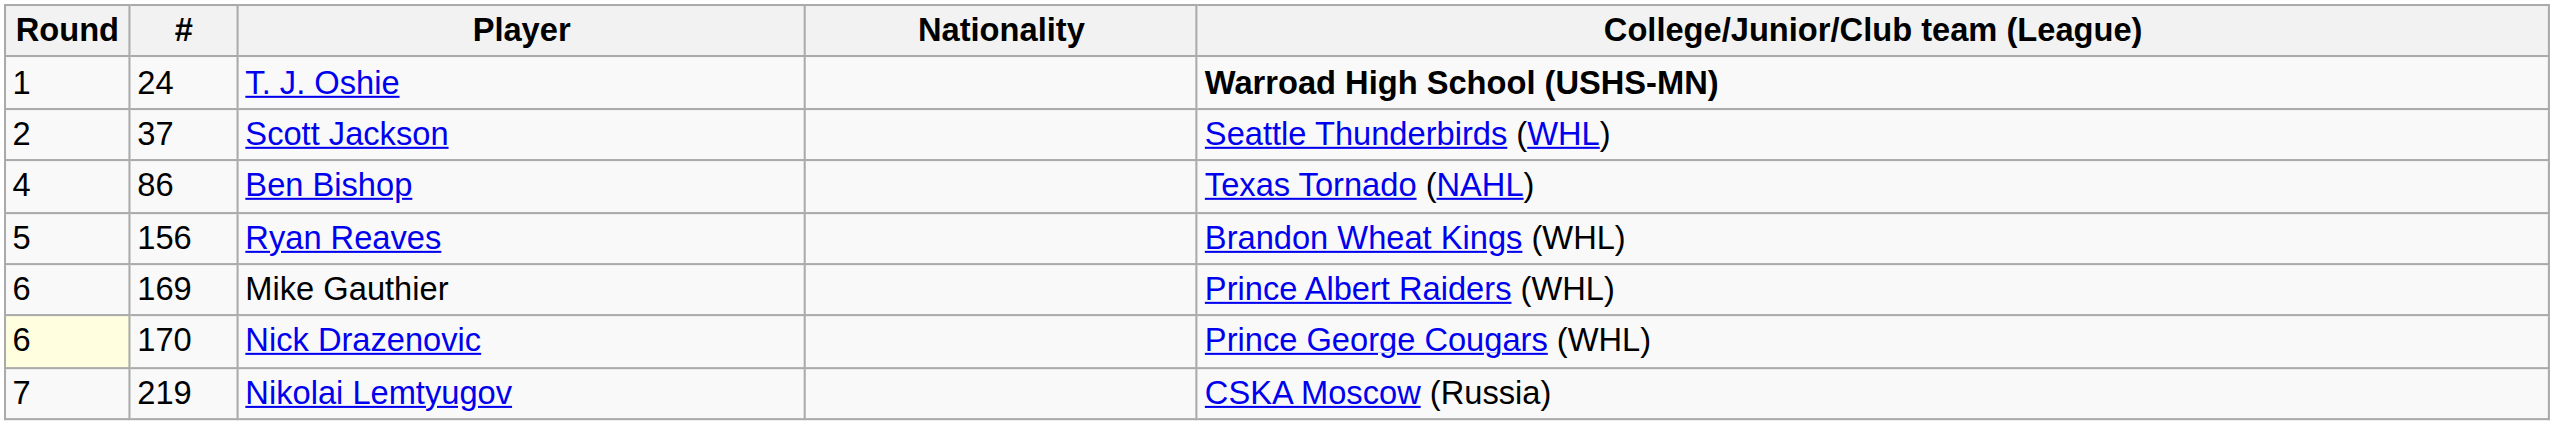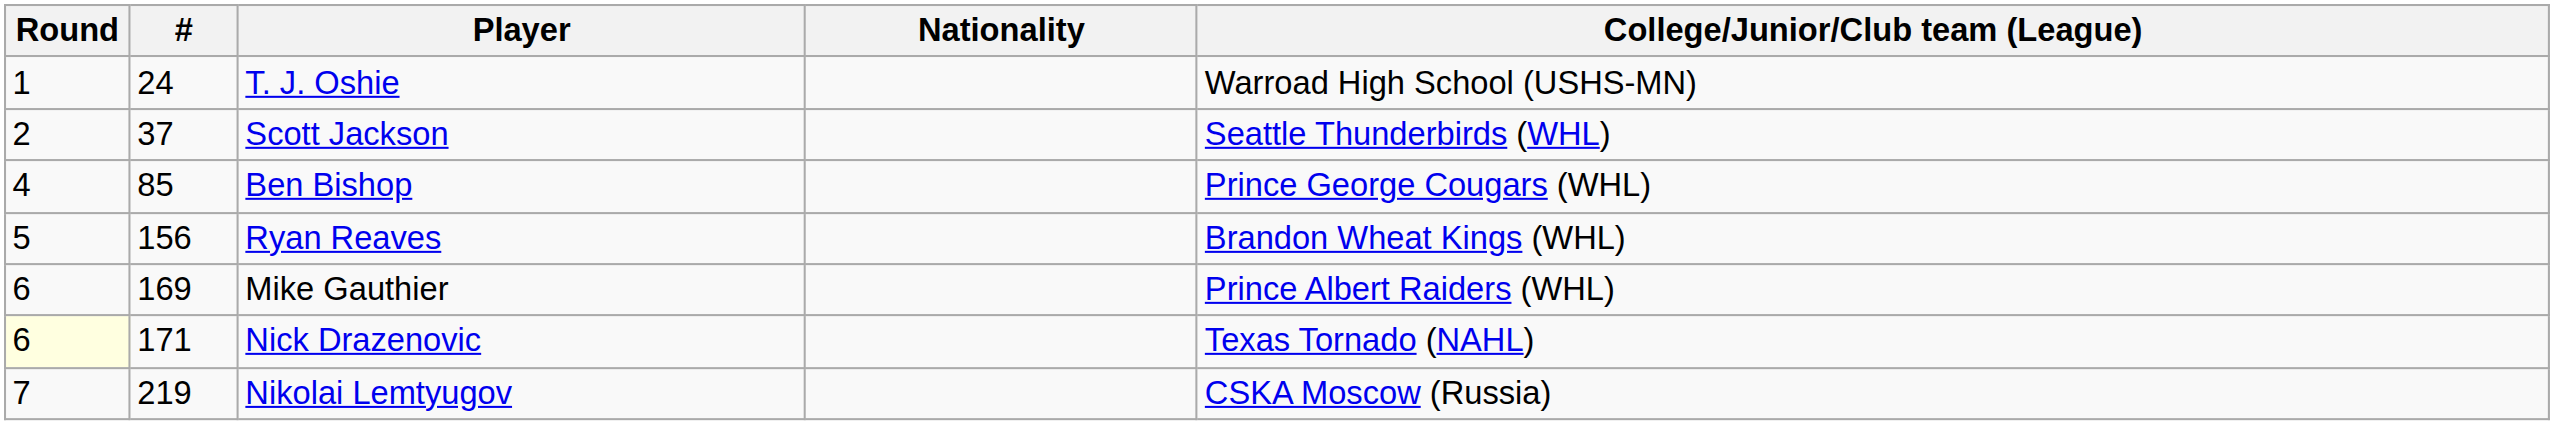 <table class="wikitable">
 <tr align="center">
 <th bgcolor="#DDDDFF" width="4.0%">Round</th>
 <th bgcolor="#DDDDFF" width="4.0%">#</th>
 <th bgcolor="#DDDDFF" width="21.0%">Player</th>
 <th bgcolor="#DDDDFF" width="14.5%">Nationality</th>
 <th bgcolor="#DDDDFF" width="50.0%">College/Junior/Club team (League)</th>
 </tr>
 <tr>
 <td>1</td>
 <td>24</td>
 <td><a href='#'>T. J. Oshie</a></td>
 <td></td>
-<td><strong>Warroad High School (USHS-MN)</strong></td>
+<td>Warroad High School (USHS-MN)</td>
 </tr>
 <tr>
 <td>2</td>
 <td>37</td>
 <td><a href='#'>Scott Jackson</a></td>
 <td></td>
 <td><a href='#'>Seattle Thunderbirds</a> (<a href='#'>WHL</a>)</td>
 </tr>
 <tr>
 <td>4</td>
-<td>86</td>
+<td>85</td>
 <td><a href='#'>Ben Bishop</a></td>
 <td></td>
-<td><a href='#'>Texas Tornado</a> (<a href='#'>NAHL</a>)</td>
+<td><a href='#'>Prince George Cougars</a> (WHL)</td>
 </tr>
 <tr>
 <td>5</td>
 <td>156</td>
 <td><a href='#'>Ryan Reaves</a></td>
 <td></td>
 <td><a href='#'>Brandon Wheat Kings</a> (WHL)</td>
 </tr>
 <tr>
 <td>6</td>
 <td>169</td>
 <td>Mike Gauthier</td>
 <td></td>
 <td><a href='#'>Prince Albert Raiders</a> (WHL)</td>
 </tr>
 <tr>
 <td style="background: lightyellow;">6</td>
-<td>170</td>
+<td>171</td>
 <td><a href='#'>Nick Drazenovic</a></td>
 <td></td>
-<td><a href='#'>Prince George Cougars</a> (WHL)</td>
+<td><a href='#'>Texas Tornado</a> (<a href='#'>NAHL</a>)</td>
 </tr>
 <tr>
 <td>7</td>
 <td>219</td>
 <td><a href='#'>Nikolai Lemtyugov</a></td>
 <td></td>
 <td><a href='#'>CSKA Moscow</a> (Russia)</td>
 </tr>
 </table>
